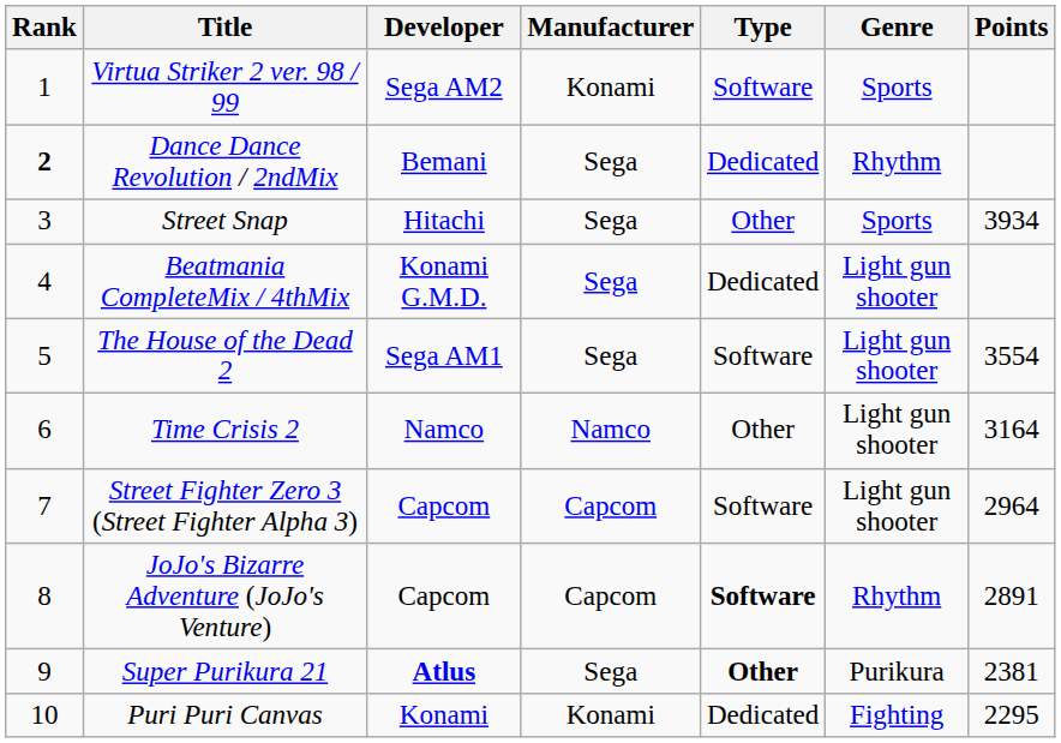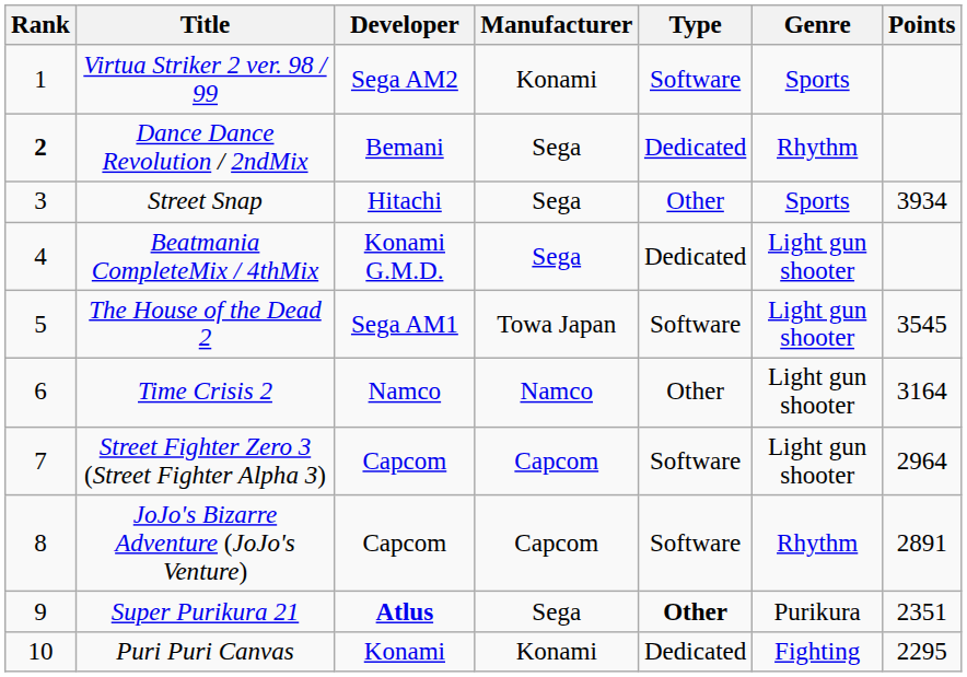 <table class="wikitable sortable" style="text-align:center">
 <tr>
 <th>Rank</th>
 <th>Title</th>
 <th>Developer</th>
 <th>Manufacturer</th>
 <th>Type</th>
 <th>Genre</th>
 <th>Points</th>
 </tr>
 <tr>
 <td>1</td>
 <td><em><a href='#'>Virtua Striker 2 ver. 98 / 99</a></em></td>
 <td><a href='#'>Sega AM2</a></td>
 <td>Konami</td>
 <td><a href='#'>Software</a></td>
 <td><a href='#'>Sports</a></td>
 <td></td>
 </tr>
 <tr>
 <td><strong>2</strong></td>
 <td><em><a href='#'>Dance Dance Revolution</a> / <a href='#'>2ndMix</a></em></td>
 <td><a href='#'>Bemani</a></td>
 <td>Sega</td>
 <td><a href='#'>Dedicated</a></td>
 <td><a href='#'>Rhythm</a></td>
 <td></td>
 </tr>
 <tr>
 <td>3</td>
 <td><em>Street Snap</em></td>
 <td><a href='#'>Hitachi</a></td>
 <td>Sega</td>
 <td><a href='#'>Other</a></td>
 <td><a href='#'>Sports</a></td>
 <td>3934</td>
 </tr>
 <tr>
 <td>4</td>
 <td><em><a href='#'>Beatmania CompleteMix / 4thMix</a></em></td>
 <td><a href='#'>Konami G.M.D.</a></td>
 <td><a href='#'>Sega</a></td>
 <td>Dedicated</td>
 <td><a href='#'>Light gun shooter</a></td>
 <td></td>
 </tr>
 <tr>
 <td>5</td>
 <td><em><a href='#'>The House of the Dead 2</a></em></td>
 <td><a href='#'>Sega AM1</a></td>
-<td>Sega</td>
+<td>Towa Japan</td>
 <td>Software</td>
 <td><a href='#'>Light gun shooter</a></td>
-<td>3554</td>
+<td>3545</td>
 </tr>
 <tr>
 <td>6</td>
 <td><em><a href='#'>Time Crisis 2</a></em></td>
 <td><a href='#'>Namco</a></td>
 <td><a href='#'>Namco</a></td>
 <td>Other</td>
 <td>Light gun shooter</td>
 <td>3164</td>
 </tr>
 <tr>
 <td>7</td>
 <td><em><a href='#'>Street Fighter Zero 3</a></em> (<em>Street Fighter Alpha 3</em>)</td>
 <td><a href='#'>Capcom</a></td>
 <td><a href='#'>Capcom</a></td>
 <td>Software</td>
 <td>Light gun shooter</td>
 <td>2964</td>
 </tr>
 <tr>
 <td>8</td>
 <td><em><a href='#'>JoJo's Bizarre Adventure</a></em> (<em>JoJo's Venture</em>)</td>
 <td>Capcom</td>
 <td>Capcom</td>
-<td><strong>Software</strong></td>
+<td>Software</td>
 <td><a href='#'>Rhythm</a></td>
 <td>2891</td>
 </tr>
 <tr>
 <td>9</td>
 <td><em><a href='#'>Super Purikura 21</a></em></td>
 <td><strong><a href='#'>Atlus</a></strong></td>
 <td>Sega</td>
 <td><strong>Other</strong></td>
 <td>Purikura</td>
-<td>2381</td>
+<td>2351</td>
 </tr>
 <tr>
 <td>10</td>
 <td><em>Puri Puri Canvas</em></td>
 <td><a href='#'>Konami</a></td>
 <td>Konami</td>
 <td>Dedicated</td>
 <td><a href='#'>Fighting</a></td>
 <td>2295</td>
 </tr>
 </table>
